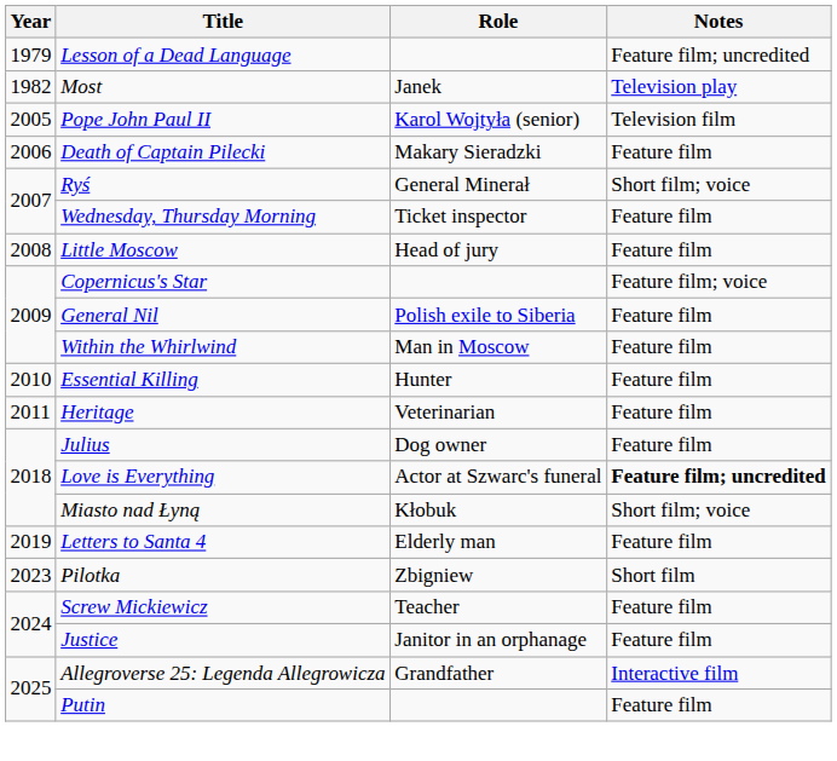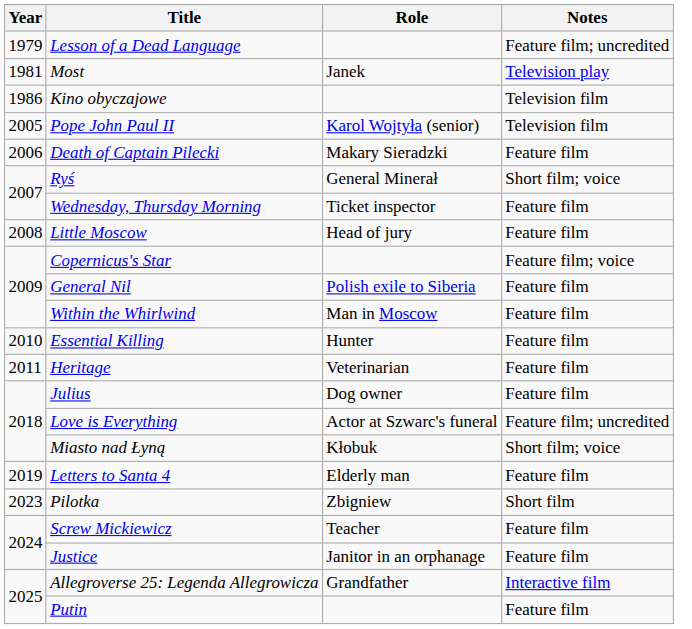 <table class="wikitable plainrowheaders sortable">
 <tr>
 <th scope="col">Year</th>
 <th scope="col">Title</th>
 <th scope="col">Role</th>
 <th scope="col" class="unsortable">Notes</th>
 </tr>
 <tr>
 <td>1979</td>
 <td><em><a href='#'>Lesson of a Dead Language</a></em></td>
 <td></td>
 <td>Feature film; uncredited</td>
 </tr>
 <tr>
-<td>1982</td>
+<td>1981</td>
 <td><em>Most</em></td>
 <td>Janek</td>
 <td><a href='#'>Television play</a></td>
+</tr>
+<tr>
+<td>1986</td>
+<td><em>Kino obyczajowe</em></td>
+<td></td>
+<td>Television film</td>
 </tr>
 <tr>
 <td>2005</td>
 <td><em><a href='#'>Pope John Paul II</a></em></td>
 <td><a href='#'>Karol Wojtyła</a> (senior)</td>
 <td>Television film</td>
 </tr>
 <tr>
 <td>2006</td>
 <td><em><a href='#'>Death of Captain Pilecki</a></em></td>
 <td>Makary Sieradzki</td>
 <td>Feature film</td>
 </tr>
 <tr>
 <td rowspan=2>2007</td>
 <td><em><a href='#'>Ryś</a></em></td>
 <td>General Minerał</td>
 <td>Short film; voice</td>
 </tr>
 <tr>
 <td><em><a href='#'>Wednesday, Thursday Morning</a></em></td>
 <td>Ticket inspector</td>
 <td>Feature film</td>
 </tr>
 <tr>
 <td>2008</td>
 <td><em><a href='#'>Little Moscow</a></em></td>
 <td>Head of jury</td>
 <td>Feature film</td>
 </tr>
 <tr>
 <td rowspan=3>2009</td>
 <td><em><a href='#'>Copernicus's Star</a></em></td>
 <td></td>
 <td>Feature film; voice</td>
 </tr>
 <tr>
 <td><em><a href='#'>General Nil</a></em></td>
 <td><a href='#'>Polish exile to Siberia</a></td>
 <td>Feature film</td>
 </tr>
 <tr>
 <td><em><a href='#'>Within the Whirlwind</a></em></td>
 <td>Man in <a href='#'>Moscow</a></td>
 <td>Feature film</td>
 </tr>
 <tr>
 <td>2010</td>
 <td><em><a href='#'>Essential Killing</a></em></td>
 <td>Hunter</td>
 <td>Feature film</td>
 </tr>
 <tr>
 <td>2011</td>
 <td><em><a href='#'>Heritage</a></em></td>
 <td>Veterinarian</td>
 <td>Feature film</td>
 </tr>
 <tr>
 <td rowspan=3>2018</td>
 <td><em><a href='#'>Julius</a></em></td>
 <td>Dog owner</td>
 <td>Feature film</td>
 </tr>
 <tr>
 <td><em><a href='#'>Love is Everything</a></em></td>
 <td>Actor at Szwarc's funeral</td>
-<td><strong>Feature film; uncredited</strong></td>
+<td>Feature film; uncredited</td>
 </tr>
 <tr>
 <td><em>Miasto nad Łyną</em></td>
 <td>Kłobuk</td>
 <td>Short film; voice</td>
 </tr>
 <tr>
 <td>2019</td>
 <td><em><a href='#'>Letters to Santa 4</a></em></td>
 <td>Elderly man</td>
 <td>Feature film</td>
 </tr>
 <tr>
 <td>2023</td>
 <td><em>Pilotka</em></td>
 <td>Zbigniew</td>
 <td>Short film</td>
 </tr>
 <tr>
 <td rowspan=2>2024</td>
 <td><em><a href='#'>Screw Mickiewicz</a></em></td>
 <td>Teacher</td>
 <td>Feature film</td>
 </tr>
 <tr>
 <td><em><a href='#'>Justice</a></em></td>
 <td>Janitor in an orphanage</td>
 <td>Feature film</td>
 </tr>
 <tr>
 <td rowspan=2>2025</td>
 <td><em>Allegroverse 25: Legenda Allegrowicza</em></td>
 <td>Grandfather</td>
 <td><a href='#'>Interactive film</a></td>
 </tr>
 <tr>
 <td><em><a href='#'>Putin</a></em></td>
 <td></td>
 <td>Feature film</td>
 </tr>
 </table>
